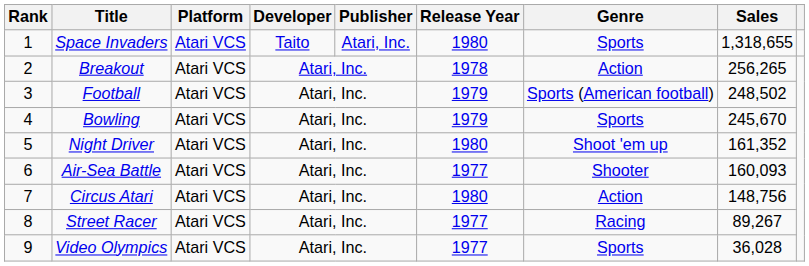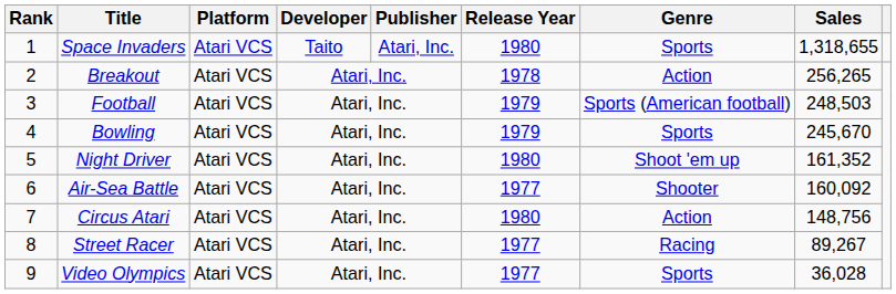 <table class="wikitable sortable" style="text-align:center">
 <tr>
 <th>Rank</th>
 <th>Title</th>
 <th>Platform</th>
 <th>Developer</th>
 <th>Publisher</th>
 <th>Release Year</th>
 <th>Genre</th>
 <th>Sales</th>
 <th class="unsortable"></th>
 </tr>
 <tr>
 <td>1</td>
 <td><em><a href='#'>Space Invaders</a></em></td>
 <td><a href='#'>Atari VCS</a></td>
 <td><a href='#'>Taito</a></td>
 <td><a href='#'>Atari, Inc.</a></td>
 <td><a href='#'>1980</a></td>
 <td><a href='#'>Sports</a></td>
 <td>1,318,655</td>
 <td></td>
 </tr>
 <tr>
 <td>2</td>
 <td><em><a href='#'>Breakout</a></em></td>
 <td>Atari VCS</td>
 <td colspan="2"><a href='#'>Atari, Inc.</a></td>
 <td><a href='#'>1978</a></td>
 <td><a href='#'>Action</a></td>
 <td>256,265</td>
 <td rowspan="8"></td>
 </tr>
 <tr>
 <td>3</td>
 <td><em><a href='#'>Football</a></em></td>
 <td>Atari VCS</td>
 <td colspan="2">Atari, Inc.</td>
 <td><a href='#'>1979</a></td>
 <td><a href='#'>Sports</a> (<a href='#'>American football</a>)</td>
-<td>248,502</td>
+<td>248,503</td>
 </tr>
 <tr>
 <td>4</td>
 <td><em><a href='#'>Bowling</a></em></td>
 <td>Atari VCS</td>
 <td colspan="2">Atari, Inc.</td>
 <td><a href='#'>1979</a></td>
 <td><a href='#'>Sports</a></td>
 <td>245,670</td>
 </tr>
 <tr>
 <td>5</td>
 <td><em><a href='#'>Night Driver</a></em></td>
 <td>Atari VCS</td>
 <td colspan="2">Atari, Inc.</td>
 <td><a href='#'>1980</a></td>
 <td><a href='#'>Shoot 'em up</a></td>
 <td>161,352</td>
 </tr>
 <tr>
 <td>6</td>
 <td><em><a href='#'>Air-Sea Battle</a></em></td>
 <td>Atari VCS</td>
 <td colspan="2">Atari, Inc.</td>
 <td><a href='#'>1977</a></td>
 <td><a href='#'>Shooter</a></td>
-<td>160,093</td>
+<td>160,092</td>
 </tr>
 <tr>
 <td>7</td>
 <td><em><a href='#'>Circus Atari</a></em></td>
 <td>Atari VCS</td>
 <td colspan="2">Atari, Inc.</td>
 <td><a href='#'>1980</a></td>
 <td><a href='#'>Action</a></td>
 <td>148,756</td>
 </tr>
 <tr>
 <td>8</td>
 <td><em><a href='#'>Street Racer</a></em></td>
 <td>Atari VCS</td>
 <td colspan="2">Atari, Inc.</td>
 <td><a href='#'>1977</a></td>
 <td><a href='#'>Racing</a></td>
 <td>89,267</td>
 </tr>
 <tr>
 <td>9</td>
 <td><em><a href='#'>Video Olympics</a></em></td>
 <td>Atari VCS</td>
 <td colspan="2">Atari, Inc.</td>
 <td><a href='#'>1977</a></td>
 <td><a href='#'>Sports</a></td>
 <td>36,028</td>
 </tr>
 </table>
